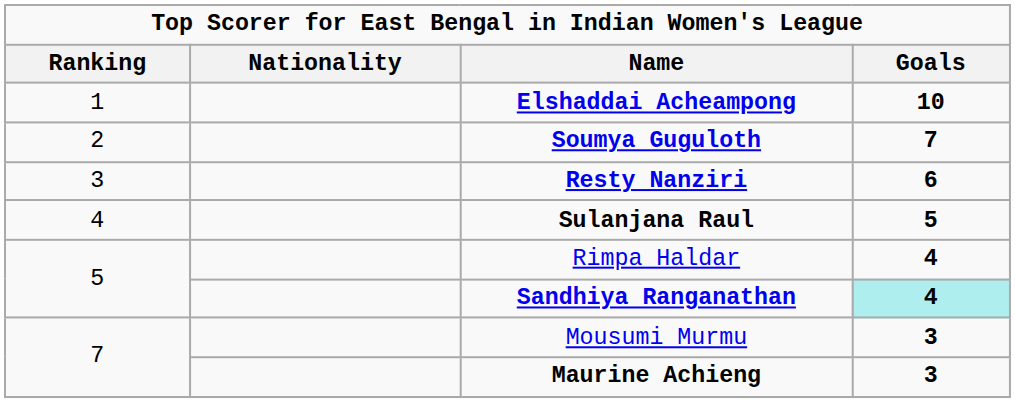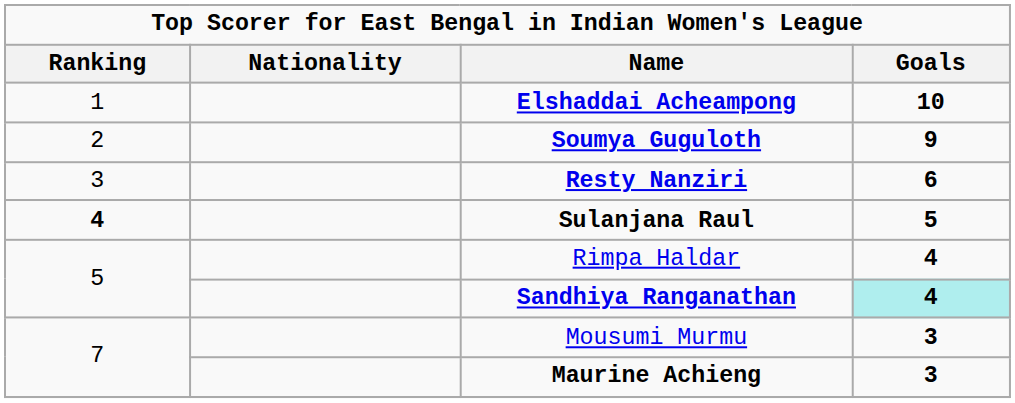 <table class="wikitable" style="font-size:90%; width:40%; text-align:center">
 <tr>
 <td Colspan="5"><strong>Top Scorer for East Bengal in Indian Women's League</strong></td>
 </tr>
 <tr>
 <th width="5%">Ranking</th>
 <th width="7%">Nationality</th>
 <th width="15%">Name</th>
 <th width="5%">Goals</th>
 </tr>
 <tr>
 <td rowspan=1>1</td>
 <td align=left></td>
 <td><strong><a href='#'>Elshaddai Acheampong</a></strong></td>
 <td><strong>10</strong></td>
 </tr>
 <tr>
 <td rowspan=1>2</td>
 <td align=left></td>
 <td><strong><a href='#'>Soumya Guguloth</a></strong></td>
-<td><strong>7</strong></td>
+<td><strong>9</strong></td>
 </tr>
 <tr>
 <td rowspan=1>3</td>
 <td align=left></td>
 <td><strong><a href='#'>Resty Nanziri</a></strong></td>
 <td><strong>6</strong></td>
 </tr>
 <tr>
-<td rowspan=1>4</td>
+<td rowspan=1><strong>4</strong></td>
 <td align=left></td>
 <td><strong>Sulanjana Raul</strong></td>
 <td><strong>5</strong></td>
 </tr>
 <tr>
 <td rowspan=2>5</td>
 <td align=left></td>
 <td><a href='#'>Rimpa Haldar</a></td>
 <td><strong>4</strong></td>
 </tr>
 <tr>
 <td align=left></td>
 <td><strong><a href='#'>Sandhiya Ranganathan</a></strong></td>
 <td style="background: paleturquoise;"><strong>4</strong></td>
 </tr>
 <tr>
 <td rowspan=2>7</td>
 <td align=left></td>
 <td><a href='#'>Mousumi Murmu</a></td>
 <td><strong>3</strong></td>
 </tr>
 <tr>
 <td align=left></td>
 <td><strong>Maurine Achieng</strong></td>
 <td><strong>3</strong></td>
 </tr>
 <tr>
 </tr>
 </table>
